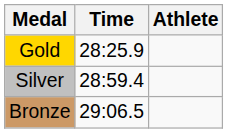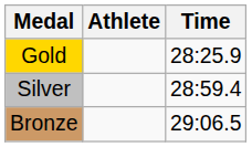 <table class="wikitable">
 <tr>
 <th>Medal</th>
+<th>Athlete</th>
 <th>Time</th>
-<th>Athlete</th>
 </tr>
 <tr>
 <td style="text-align:center;background-color:gold;">Gold</td>
+<td></td>
 <td>28:25.9</td>
-<td></td>
 </tr>
 <tr>
 <td style="text-align:center;background-color:silver;">Silver</td>
+<td></td>
 <td>28:59.4</td>
-<td></td>
 </tr>
 <tr>
 <td style="text-align:center;background-color:#CC9966;">Bronze</td>
+<td></td>
 <td>29:06.5</td>
-<td></td>
 </tr>
 </table>
